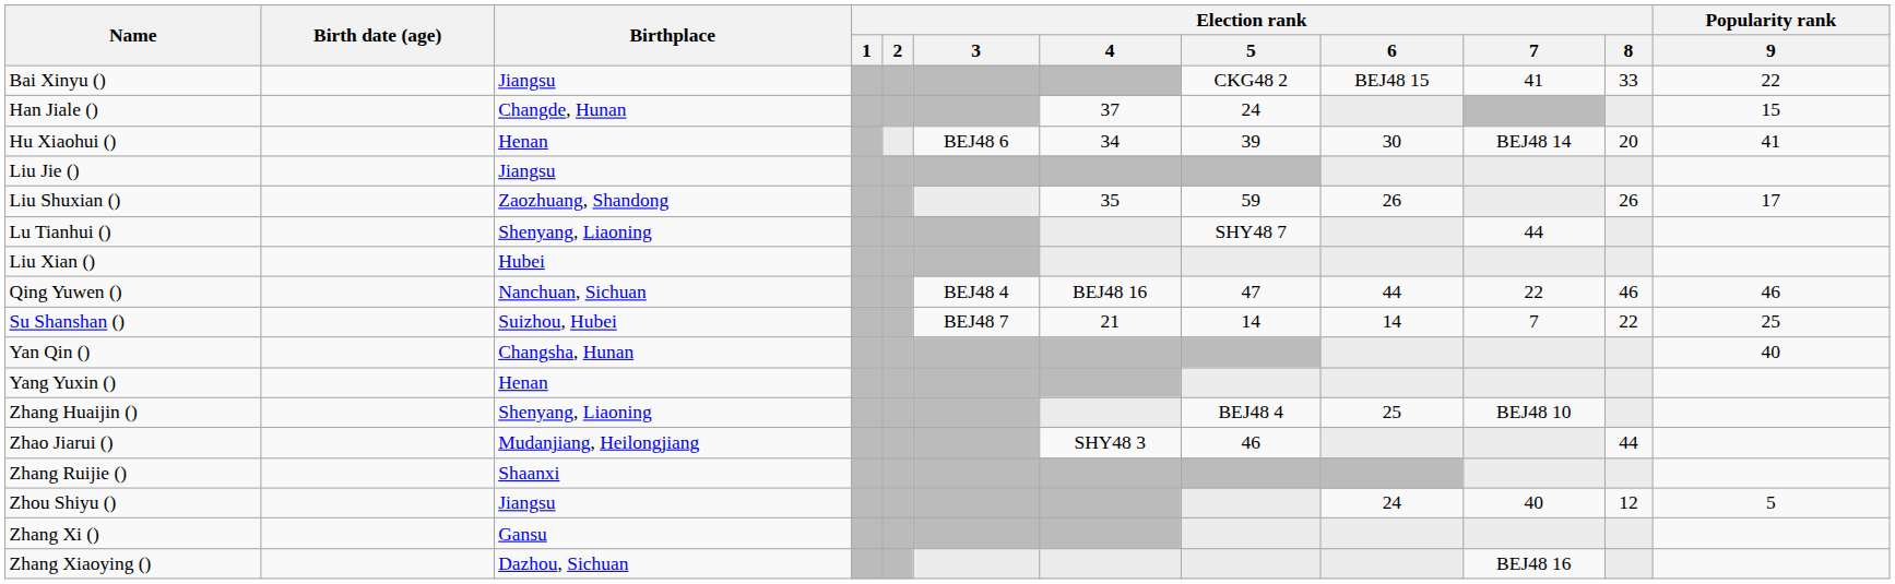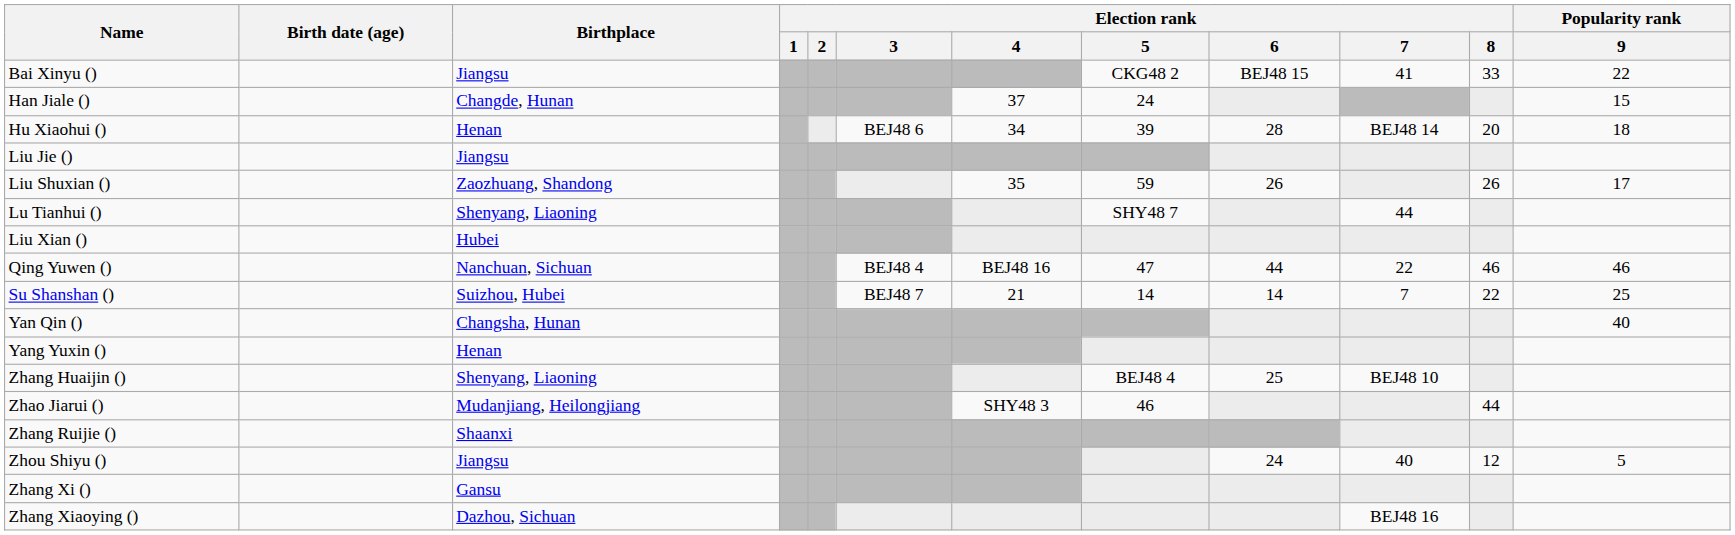 <table class="wikitable sortable"  style="text-align:center; width:100%;">
 <tr>
 <th rowspan="2">Name</th>
 <th rowspan="2">Birth date (age)</th>
 <th rowspan="2">Birthplace</th>
 <th colspan="8" class="unsortable">Election rank</th>
 <th>Popularity rank</th>
 </tr>
 <tr>
 <th data-sort-type="number">1</th>
 <th data-sort-type="number">2</th>
 <th data-sort-type="number">3</th>
 <th data-sort-type="number">4</th>
 <th data-sort-type="number">5</th>
 <th data-sort-type="number">6</th>
 <th data-sort-type="number">7</th>
 <th data-sort-type="number">8</th>
 <th data-sort-type="number">9</th>
 </tr>
 <tr>
 <td style="text-align:left;" data-sort-value="Bai, Xinyu">Bai Xinyu ()</td>
 <td style="text-align:left;"></td>
 <td style="text-align:left;"><a href='#'>Jiangsu</a></td>
 <td style="background:#bbb;"> </td>
 <td style="background:#bbb;"> </td>
 <td style="background:#bbb;"> </td>
 <td style="background:#bbb;"> </td>
 <td>CKG48 2</td>
 <td>BEJ48 15</td>
 <td>41</td>
 <td>33</td>
 <td>22</td>
 </tr>
 <tr>
 <td style="text-align:left;" data-sort-value="Han, Jiale">Han Jiale ()</td>
 <td style="text-align:left;"></td>
 <td style="text-align:left;"><a href='#'>Changde</a>, <a href='#'>Hunan</a></td>
 <td style="background:#bbb;"> </td>
 <td style="background:#bbb;"> </td>
 <td style="background:#bbb;"> </td>
 <td>37</td>
 <td>24</td>
 <td style="background:#ececec; color:gray;"></td>
 <td style="background:#bbb;"> </td>
 <td style="background:#ececec; color:gray;"></td>
 <td>15</td>
 </tr>
 <tr>
 <td style="text-align:left;" data-sort-value="Hu, Xiaohui">Hu Xiaohui ()</td>
 <td style="text-align:left;"></td>
 <td style="text-align:left;"><a href='#'>Henan</a></td>
 <td style="background:#bbb;"> </td>
 <td style="background:#ececec; color:gray;"></td>
 <td>BEJ48 6</td>
 <td>34</td>
 <td>39</td>
-<td>30</td>
+<td>28</td>
 <td>BEJ48 14</td>
 <td>20</td>
-<td>41</td>
+<td>18</td>
 </tr>
 <tr>
 <td style="text-align:left;" data-sort-value="Liu, Jie">Liu Jie ()</td>
 <td style="text-align:left;"></td>
 <td style="text-align:left;"><a href='#'>Jiangsu</a></td>
 <td style="background:#bbb;"> </td>
 <td style="background:#bbb;"> </td>
 <td style="background:#bbb;"> </td>
 <td style="background:#bbb;"> </td>
 <td style="background:#bbb;"> </td>
 <td style="background:#ececec; color:gray;"></td>
 <td style="background:#ececec; color:gray;"></td>
 <td style="background:#ececec; color:gray;"></td>
 <td></td>
 </tr>
 <tr>
 <td style="text-align:left;" data-sort-value="Liu, Shuxian">Liu Shuxian ()</td>
 <td style="text-align:left;"></td>
 <td style="text-align:left;"><a href='#'>Zaozhuang</a>, <a href='#'>Shandong</a></td>
 <td style="background:#bbb;"> </td>
 <td style="background:#bbb;"> </td>
 <td style="background:#ececec; color:gray;"></td>
 <td>35</td>
 <td>59</td>
 <td>26</td>
 <td style="background:#ececec; color:gray;"></td>
 <td>26</td>
 <td>17</td>
 </tr>
 <tr>
 <td style="text-align:left;" data-sort-value="Lu, Tianhui">Lu Tianhui ()</td>
 <td style="text-align:left;"></td>
 <td style="text-align:left;"><a href='#'>Shenyang</a>, <a href='#'>Liaoning</a></td>
 <td style="background:#bbb;"> </td>
 <td style="background:#bbb;"> </td>
 <td style="background:#bbb;"> </td>
 <td style="background:#ececec; color:gray;"></td>
 <td>SHY48 7</td>
 <td style="background:#ececec; color:gray;"></td>
 <td>44</td>
 <td style="background:#ececec; color:gray;"></td>
 <td></td>
 </tr>
 <tr>
 <td style="text-align:left;" data-sort-value="Liu, Xian">Liu Xian ()</td>
 <td style="text-align:left;"></td>
 <td style="text-align:left;"><a href='#'>Hubei</a></td>
 <td style="background:#bbb;"> </td>
 <td style="background:#bbb;"> </td>
 <td style="background:#bbb;"> </td>
 <td style="background:#ececec; color:gray;"></td>
 <td style="background:#ececec; color:gray;"></td>
 <td style="background:#ececec; color:gray;"></td>
 <td style="background:#ececec; color:gray;"></td>
 <td style="background:#ececec; color:gray;"></td>
 <td></td>
 </tr>
 <tr>
 <td style="text-align:left;" data-sort-value="Qing, Yuwen">Qing Yuwen ()</td>
 <td style="text-align:left;"></td>
 <td style="text-align:left;"><a href='#'>Nanchuan</a>, <a href='#'>Sichuan</a></td>
 <td style="background:#bbb;"> </td>
 <td style="background:#bbb;"> </td>
 <td>BEJ48 4</td>
 <td>BEJ48 16</td>
 <td>47</td>
 <td>44</td>
 <td>22</td>
 <td>46</td>
 <td>46</td>
 </tr>
 <tr>
 <td style="text-align:left;" data-sort-value="Su, Shanshan"><a href='#'>Su Shanshan</a> ()</td>
 <td style="text-align:left;"></td>
 <td style="text-align:left;"><a href='#'>Suizhou</a>, <a href='#'>Hubei</a></td>
 <td style="background:#bbb;"> </td>
 <td style="background:#bbb;"> </td>
 <td>BEJ48 7</td>
 <td>21</td>
 <td>14</td>
 <td>14</td>
 <td>7</td>
 <td>22</td>
 <td>25</td>
 </tr>
 <tr>
 <td style="text-align:left;" data-sort-value="Yan, Qin">Yan Qin ()</td>
 <td style="text-align:left;"></td>
 <td style="text-align:left;"><a href='#'>Changsha</a>, <a href='#'>Hunan</a></td>
 <td style="background:#bbb;"> </td>
 <td style="background:#bbb;"> </td>
 <td style="background:#bbb;"> </td>
 <td style="background:#bbb;"> </td>
 <td style="background:#bbb;"> </td>
 <td style="background:#ececec; color:gray;"></td>
 <td style="background:#ececec; color:gray;"></td>
 <td style="background:#ececec; color:gray;"></td>
 <td>40</td>
 </tr>
 <tr>
 <td style="text-align:left;" data-sort-value="Yang, Yuxin">Yang Yuxin ()</td>
 <td style="text-align:left;"></td>
 <td style="text-align:left;"><a href='#'>Henan</a></td>
 <td style="background:#bbb;"> </td>
 <td style="background:#bbb;"> </td>
 <td style="background:#bbb;"> </td>
 <td style="background:#bbb;"> </td>
 <td style="background:#ececec; color:gray;"></td>
 <td style="background:#ececec; color:gray;"></td>
 <td style="background:#ececec; color:gray;"></td>
 <td style="background:#ececec; color:gray;"></td>
 <td></td>
 </tr>
 <tr>
 <td style="text-align:left;" data-sort-value="Zhang, Huaijin">Zhang Huaijin ()</td>
 <td style="text-align:left;"></td>
 <td style="text-align:left;"><a href='#'>Shenyang</a>, <a href='#'>Liaoning</a></td>
 <td style="background:#bbb;"> </td>
 <td style="background:#bbb;"> </td>
 <td style="background:#bbb;"> </td>
 <td style="background:#ececec; color:gray;"></td>
 <td>BEJ48 4</td>
 <td>25</td>
 <td>BEJ48 10</td>
 <td style="background:#ececec; color:gray;"></td>
 <td></td>
 </tr>
 <tr>
 <td style="text-align:left;" data-sort-value="Zhao, Jiarui">Zhao Jiarui ()</td>
 <td style="text-align:left;"></td>
 <td style="text-align:left;"><a href='#'>Mudanjiang</a>, <a href='#'>Heilongjiang</a></td>
 <td style="background:#bbb;"> </td>
 <td style="background:#bbb;"> </td>
 <td style="background:#bbb;"> </td>
 <td>SHY48 3</td>
 <td>46</td>
 <td style="background:#ececec; color:gray;"></td>
 <td style="background:#ececec; color:gray;"></td>
 <td>44</td>
 <td></td>
 </tr>
 <tr>
 <td style="text-align:left;" data-sort-value="Zhang, Ruijie">Zhang Ruijie ()</td>
 <td style="text-align:left;"></td>
 <td style="text-align:left;"><a href='#'>Shaanxi</a></td>
 <td style="background:#bbb;"> </td>
 <td style="background:#bbb;"> </td>
 <td style="background:#bbb;"> </td>
 <td style="background:#bbb;"> </td>
 <td style="background:#bbb;"> </td>
 <td style="background:#bbb;"> </td>
 <td style="background:#ececec; color:gray;"></td>
 <td style="background:#ececec; color:gray;"></td>
 <td></td>
 </tr>
 <tr>
 <td style="text-align:left;" data-sort-value="Zhou, Shiyu">Zhou Shiyu ()</td>
 <td style="text-align:left;"></td>
 <td style="text-align:left;"><a href='#'>Jiangsu</a></td>
 <td style="background:#bbb;"> </td>
 <td style="background:#bbb;"> </td>
 <td style="background:#bbb;"> </td>
 <td style="background:#bbb;"> </td>
 <td style="background:#ececec; color:gray;"></td>
 <td>24</td>
 <td>40</td>
 <td>12</td>
 <td>5</td>
 </tr>
 <tr>
 <td style="text-align:left;" data-sort-value="Zhang, Xi">Zhang Xi ()</td>
 <td style="text-align:left;"></td>
 <td style="text-align:left;"><a href='#'>Gansu</a></td>
 <td style="background:#bbb;"> </td>
 <td style="background:#bbb;"> </td>
 <td style="background:#bbb;"> </td>
 <td style="background:#bbb;"> </td>
 <td style="background:#ececec; color:gray;"></td>
 <td style="background:#ececec; color:gray;"></td>
 <td style="background:#ececec; color:gray;"></td>
 <td style="background:#ececec; color:gray;"></td>
 <td></td>
 </tr>
 <tr>
 <td style="text-align:left;" data-sort-value="Zhang, Xiaoying">Zhang Xiaoying ()</td>
 <td style="text-align:left;"></td>
 <td style="text-align:left;"><a href='#'>Dazhou</a>, <a href='#'>Sichuan</a></td>
 <td style="background:#bbb;"></td>
 <td style="background:#bbb;"></td>
 <td style="background:#ececec; color:gray;"></td>
 <td style="background:#ececec; color:gray;"></td>
 <td style="background:#ececec; color:gray;"></td>
 <td style="background:#ececec; color:gray;"></td>
 <td>BEJ48 16</td>
 <td style="background:#ececec; color:gray;"></td>
 <td></td>
 </tr>
 </table>
